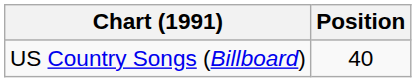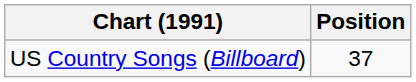 <table class="wikitable sortable">
 <tr>
 <th scope="col">Chart (1991)</th>
 <th scope="col">Position</th>
 </tr>
 <tr>
 <td>US <a href='#'>Country Songs</a> (<em><a href='#'>Billboard</a></em>)</td>
-<td align="center">40</td>
+<td align="center">37</td>
 </tr>
 </table>
